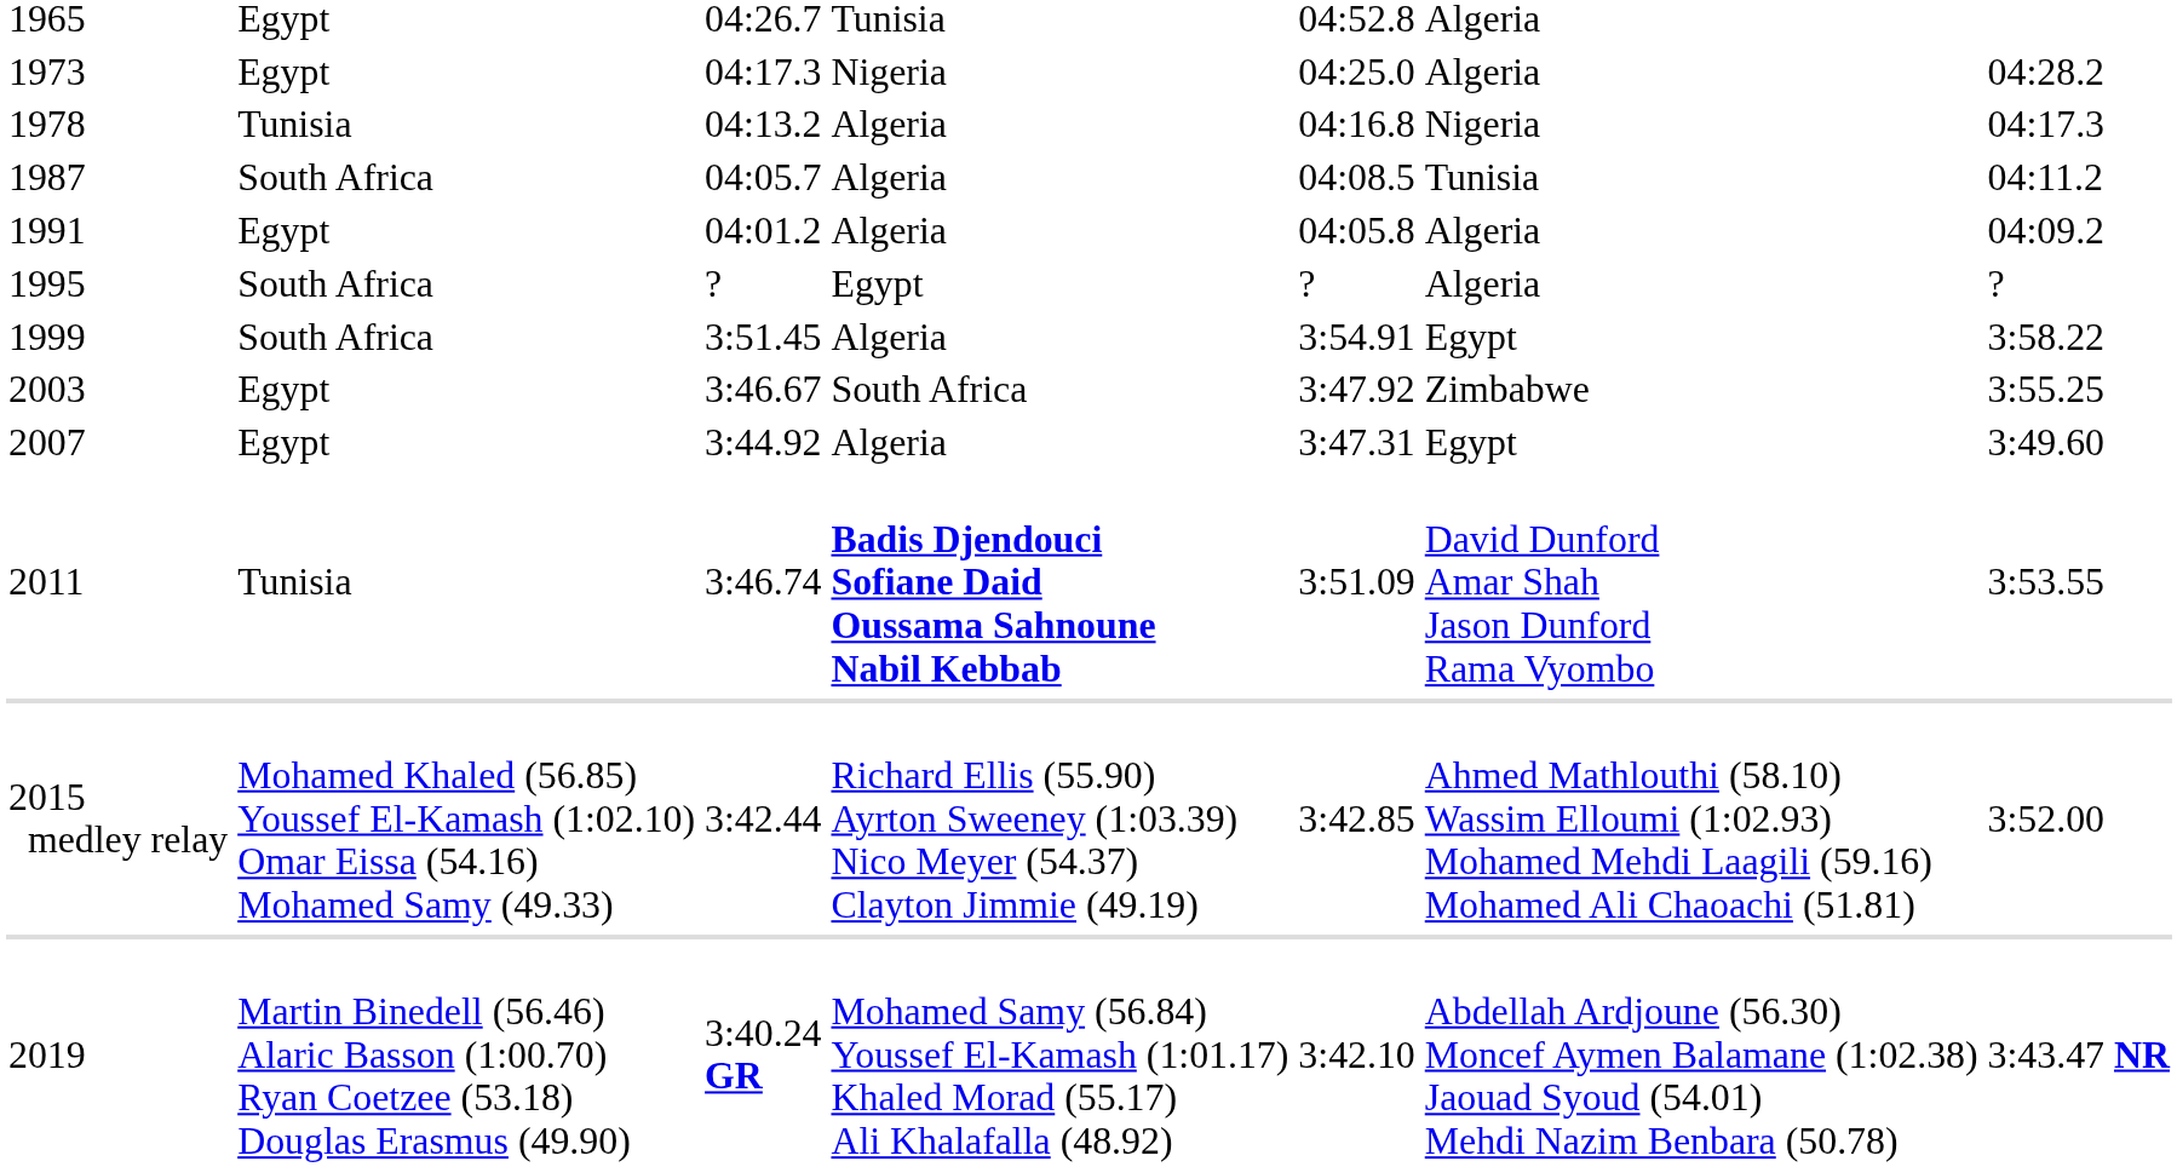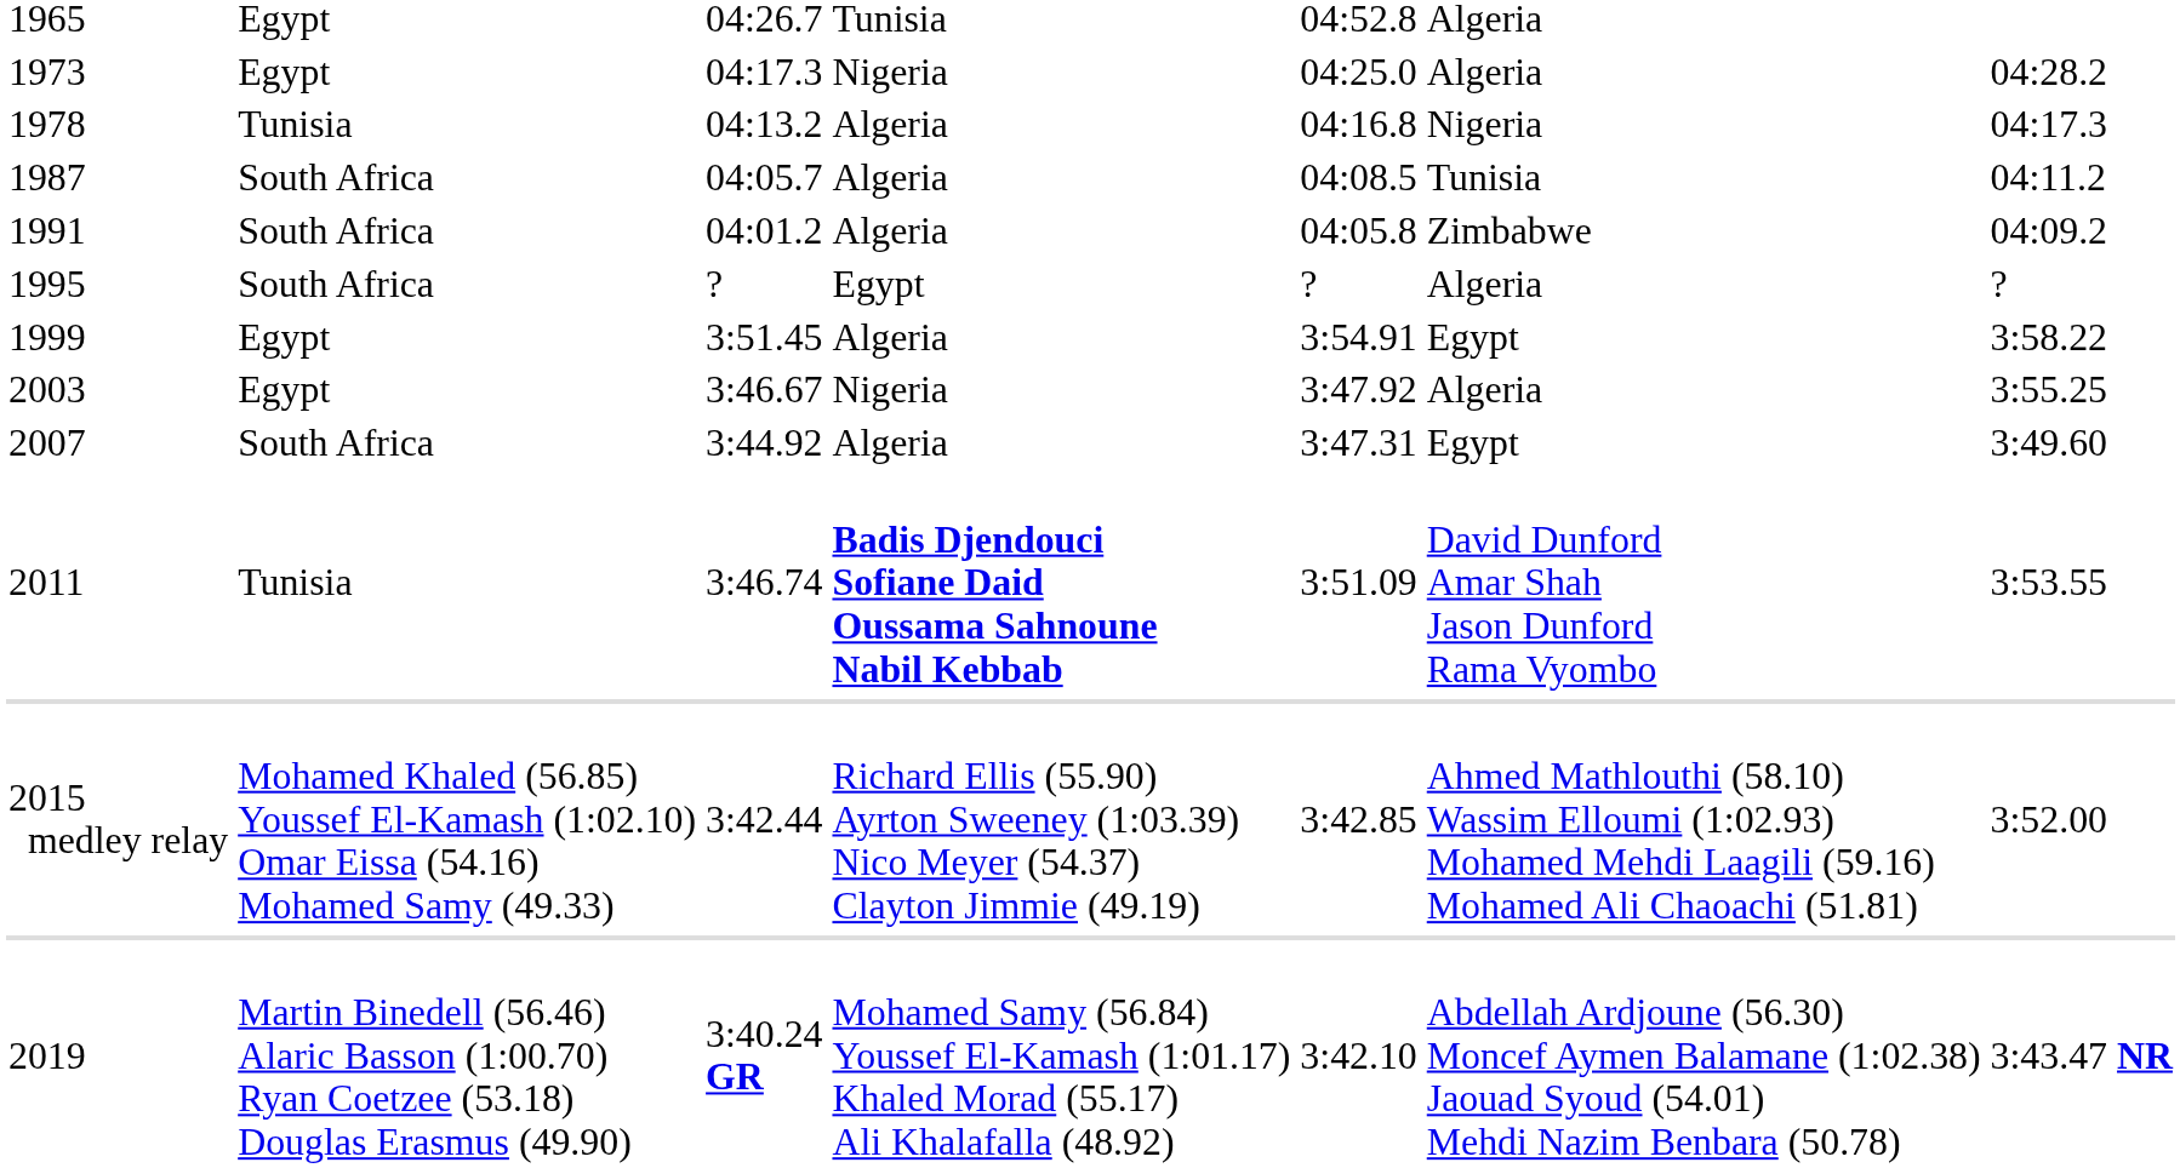 <table>
 <tr>
 <td>1965</td>
 <td> Egypt</td>
 <td>04:26.7</td>
 <td> Tunisia</td>
 <td>04:52.8</td>
 <td> Algeria</td>
 <td></td>
 </tr>
 <tr>
 <td>1973</td>
 <td> Egypt</td>
 <td>04:17.3</td>
 <td> Nigeria</td>
 <td>04:25.0</td>
 <td> Algeria</td>
 <td>04:28.2</td>
 </tr>
 <tr>
 <td>1978</td>
 <td> Tunisia</td>
 <td>04:13.2</td>
 <td> Algeria</td>
 <td>04:16.8</td>
 <td> Nigeria</td>
 <td>04:17.3</td>
 </tr>
 <tr>
 <td>1987</td>
 <td> South Africa</td>
 <td>04:05.7</td>
 <td> Algeria</td>
 <td>04:08.5</td>
 <td> Tunisia</td>
 <td>04:11.2</td>
 </tr>
 <tr>
 <td>1991</td>
-<td> Egypt</td>
+<td> South Africa</td>
 <td>04:01.2</td>
 <td> Algeria</td>
 <td>04:05.8</td>
-<td> Algeria</td>
+<td> Zimbabwe</td>
 <td>04:09.2</td>
 </tr>
 <tr>
 <td>1995</td>
 <td> South Africa</td>
 <td>?</td>
 <td> Egypt</td>
 <td>?</td>
 <td> Algeria</td>
 <td>?</td>
 </tr>
 <tr>
 <td>1999</td>
-<td> South Africa</td>
+<td> Egypt</td>
 <td>3:51.45</td>
 <td> Algeria</td>
 <td>3:54.91</td>
 <td> Egypt</td>
 <td>3:58.22</td>
 </tr>
 <tr>
 <td>2003</td>
 <td> Egypt</td>
 <td>3:46.67</td>
-<td> South Africa</td>
+<td> Nigeria</td>
 <td>3:47.92</td>
-<td> Zimbabwe</td>
+<td> Algeria</td>
 <td>3:55.25</td>
 </tr>
 <tr>
 <td>2007</td>
-<td> Egypt</td>
+<td> South Africa</td>
 <td>3:44.92</td>
 <td> Algeria</td>
 <td>3:47.31</td>
 <td> Egypt</td>
 <td>3:49.60</td>
 </tr>
 <tr>
 <td>2011</td>
 <td> Tunisia</td>
 <td>3:46.74</td>
 <td><strong> <br><a href='#'>Badis Djendouci</a><br><a href='#'>Sofiane Daid</a> <br><a href='#'>Oussama Sahnoune</a><br><a href='#'>Nabil Kebbab</a></strong></td>
 <td>3:51.09</td>
 <td> <br><a href='#'>David Dunford</a><br><a href='#'>Amar Shah</a> <br><a href='#'>Jason Dunford</a><br><a href='#'>Rama Vyombo</a></td>
 <td>3:53.55</td>
 </tr>
 <tr bgcolor=#DDDDDD>
 <td colspan=7></td>
 </tr>
 <tr>
 <td>2015<br>  medley relay<br></td>
 <td><br><a href='#'>Mohamed Khaled</a> (56.85)<br><a href='#'>Youssef El-Kamash</a> (1:02.10)<br><a href='#'>Omar Eissa</a> (54.16)<br><a href='#'>Mohamed Samy</a> (49.33)</td>
 <td>3:42.44</td>
 <td><br><a href='#'>Richard Ellis</a> (55.90)<br><a href='#'>Ayrton Sweeney</a> (1:03.39)<br><a href='#'>Nico Meyer</a> (54.37)<br><a href='#'>Clayton Jimmie</a> (49.19)</td>
 <td>3:42.85</td>
 <td><br><a href='#'>Ahmed Mathlouthi</a> (58.10)<br><a href='#'>Wassim Elloumi</a> (1:02.93)<br><a href='#'>Mohamed Mehdi Laagili</a> (59.16)<br><a href='#'>Mohamed Ali Chaoachi</a> (51.81)</td>
 <td>3:52.00</td>
 </tr>
 <tr bgcolor=#DDDDDD>
 <td colspan=7></td>
 </tr>
 <tr>
 <td>2019<br></td>
 <td><br><a href='#'>Martin Binedell</a> (56.46)<br><a href='#'>Alaric Basson</a> (1:00.70)<br><a href='#'>Ryan Coetzee</a> (53.18)<br><a href='#'>Douglas Erasmus</a> (49.90)</td>
 <td>3:40.24<br><strong><a href='#'>GR</a></strong></td>
 <td><br><a href='#'>Mohamed Samy</a> (56.84)<br><a href='#'>Youssef El-Kamash</a> (1:01.17)<br><a href='#'>Khaled Morad</a> (55.17)<br><a href='#'>Ali Khalafalla</a> (48.92)</td>
 <td>3:42.10</td>
 <td><br><a href='#'>Abdellah Ardjoune</a> (56.30)<br><a href='#'>Moncef Aymen Balamane</a> (1:02.38)<br><a href='#'>Jaouad Syoud</a> (54.01)<br><a href='#'>Mehdi Nazim Benbara</a> (50.78)</td>
 <td>3:43.47 <strong><a href='#'>NR</a></strong></td>
 </tr>
 </table>
